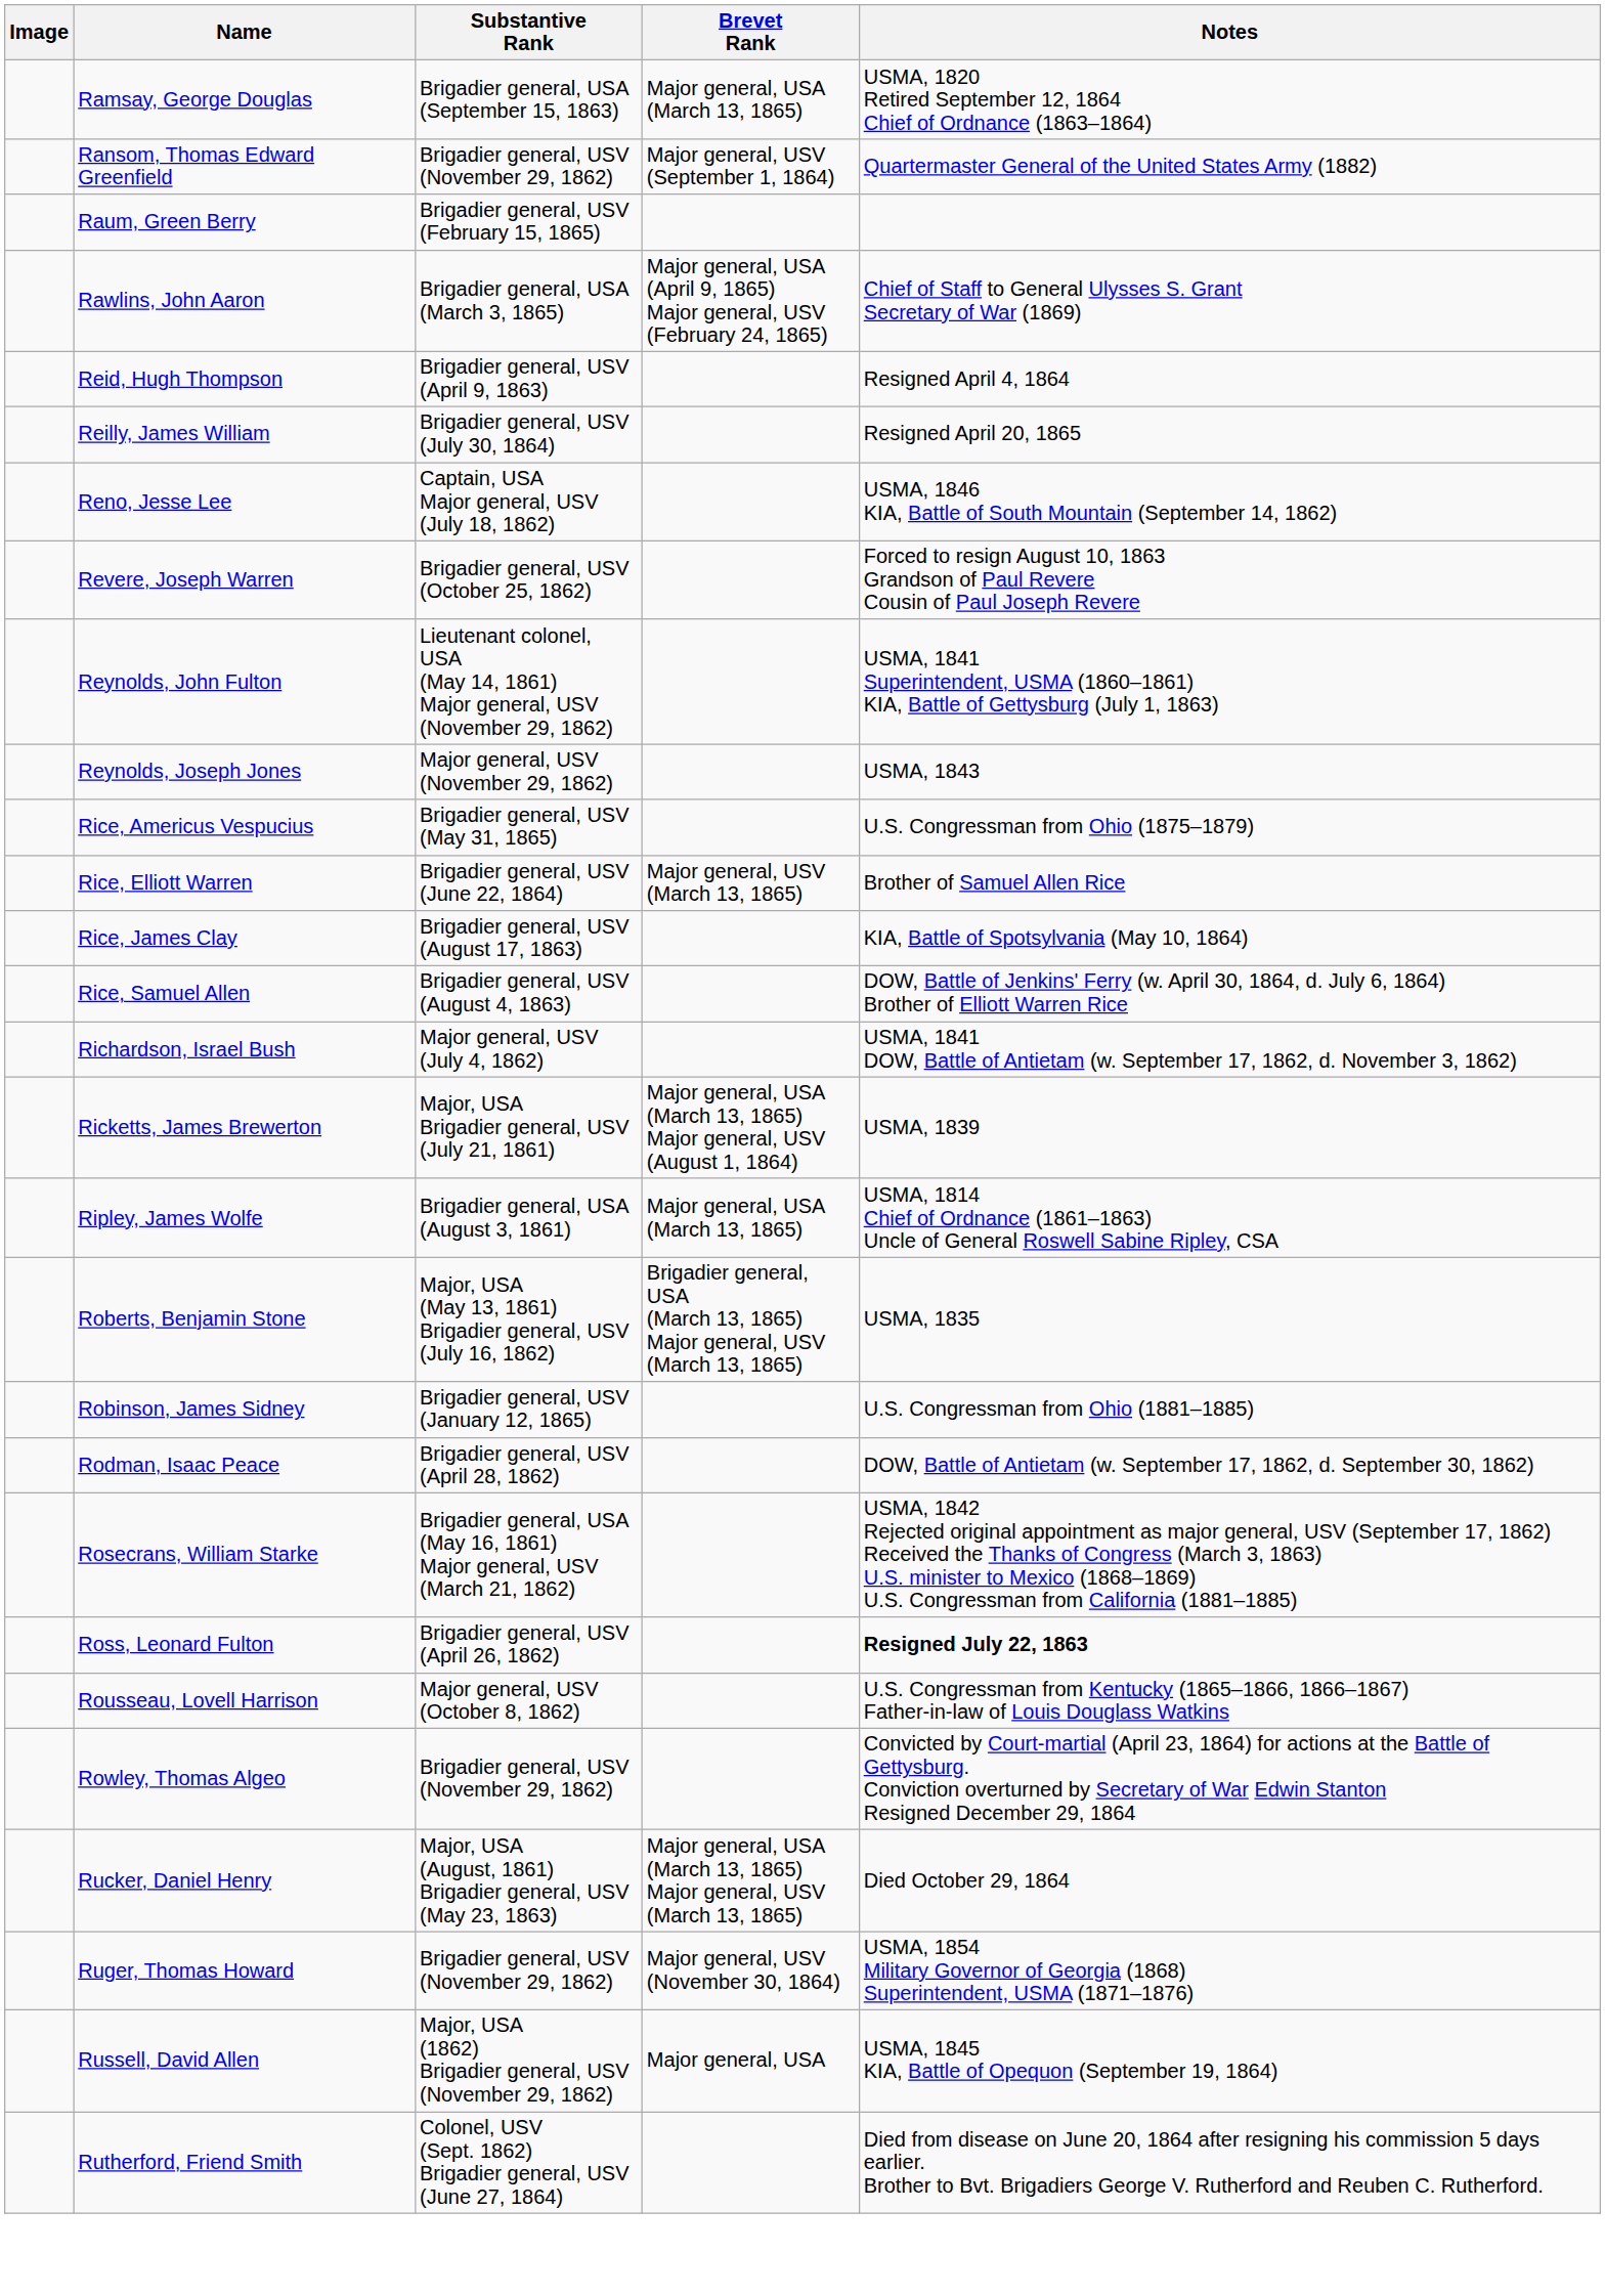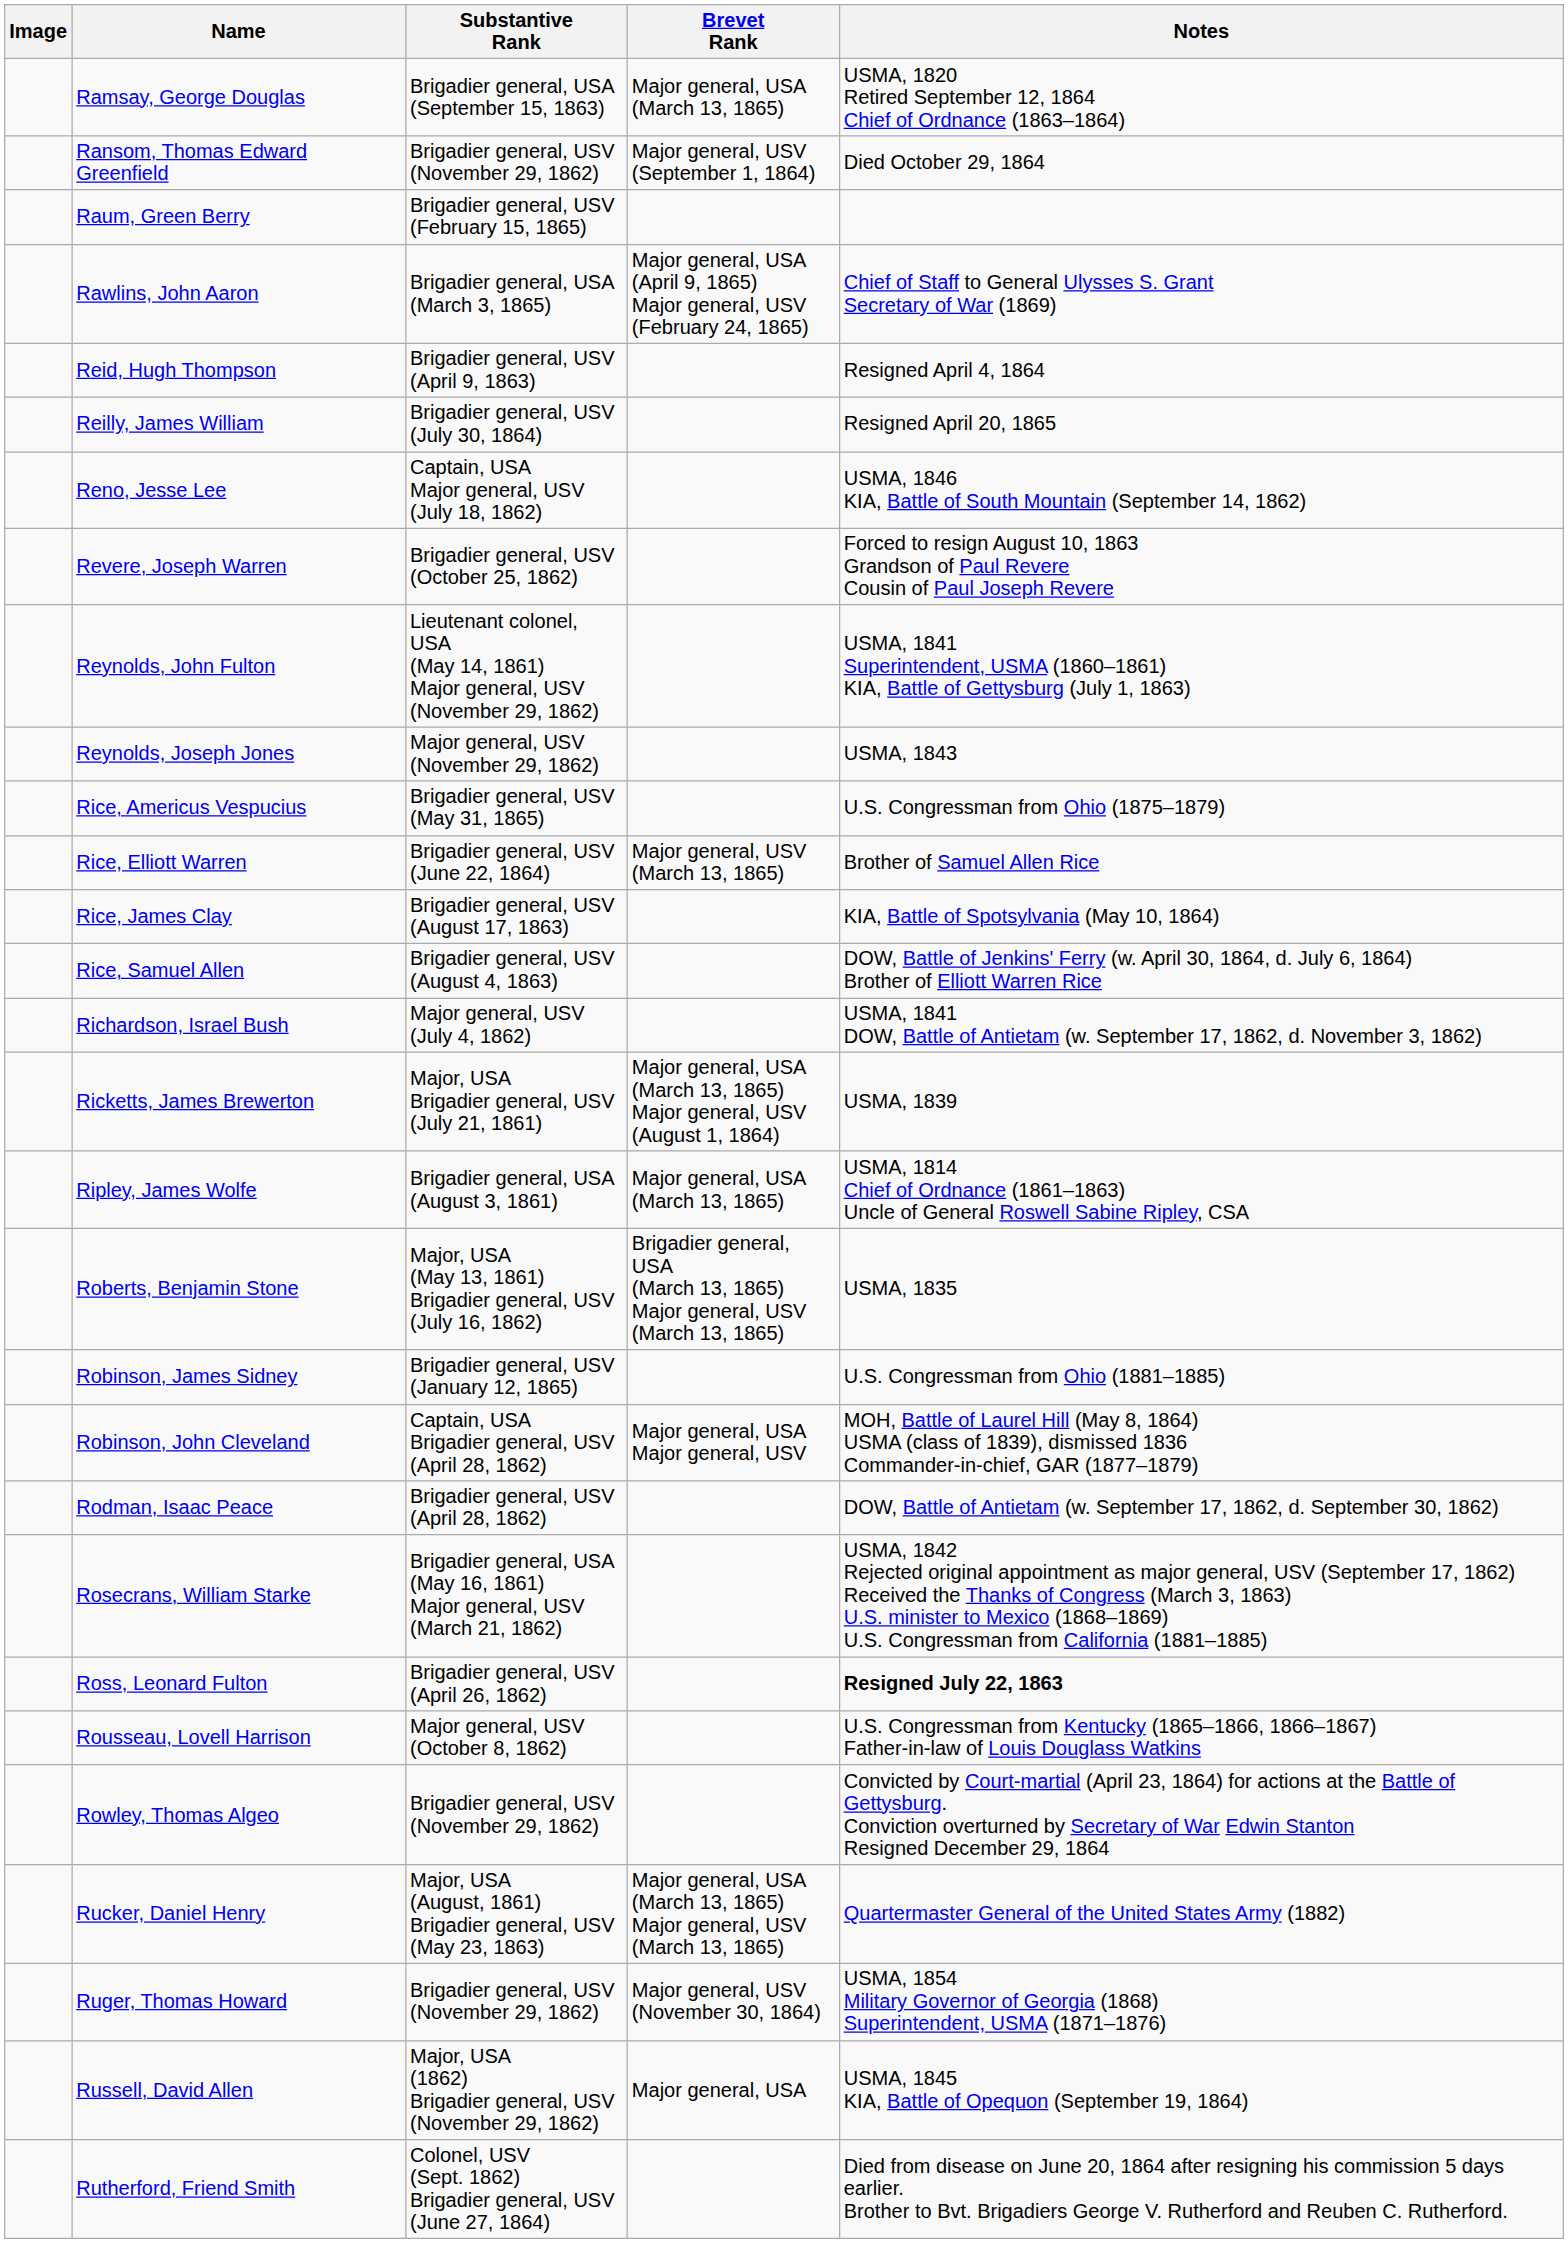 <table class="wikitable sortable">
 <tr>
 <th class="unsortable">Image</th>
 <th>Name</th>
 <th>Substantive<br>Rank</th>
 <th><a href='#'>Brevet</a><br>Rank</th>
 <th class="unsortable">Notes</th>
 </tr>
 <tr>
 <td></td>
 <td><a href='#'>Ramsay, George Douglas</a></td>
 <td>Brigadier general, USA<br>(September 15, 1863)</td>
 <td>Major general, USA<br>(March 13, 1865)</td>
 <td>USMA, 1820<br>Retired September 12, 1864<br><a href='#'>Chief of Ordnance</a> (1863–1864)</td>
 </tr>
 <tr>
 <td></td>
 <td><a href='#'>Ransom, Thomas Edward Greenfield</a></td>
 <td>Brigadier general, USV<br>(November 29, 1862)</td>
 <td>Major general, USV<br>(September 1, 1864)</td>
-<td><a href='#'>Quartermaster General of the United States Army</a> (1882)</td>
+<td>Died October 29, 1864</td>
 </tr>
 <tr>
 <td></td>
 <td><a href='#'>Raum, Green Berry</a></td>
 <td>Brigadier general, USV<br>(February 15, 1865)</td>
 <td></td>
 <td></td>
 </tr>
 <tr>
 <td></td>
 <td><a href='#'>Rawlins, John Aaron</a></td>
 <td>Brigadier general, USA<br>(March 3, 1865)</td>
 <td>Major general, USA<br>(April 9, 1865)<br>Major general, USV<br>(February 24, 1865)</td>
 <td><a href='#'>Chief of Staff</a> to General <a href='#'>Ulysses S. Grant</a><br><a href='#'>Secretary of War</a> (1869)</td>
 </tr>
 <tr>
 <td></td>
 <td><a href='#'>Reid, Hugh Thompson</a></td>
 <td>Brigadier general, USV<br>(April 9, 1863)</td>
 <td></td>
 <td>Resigned April 4, 1864</td>
 </tr>
 <tr>
 <td></td>
 <td><a href='#'>Reilly, James William</a></td>
 <td>Brigadier general, USV<br>(July 30, 1864)</td>
 <td></td>
 <td>Resigned April 20, 1865</td>
 </tr>
 <tr>
 <td></td>
 <td><a href='#'>Reno, Jesse Lee</a></td>
 <td>Captain, USA<br>Major general, USV<br>(July 18, 1862)</td>
 <td></td>
 <td>USMA, 1846<br>KIA, <a href='#'>Battle of South Mountain</a> (September 14, 1862)</td>
 </tr>
 <tr>
 <td></td>
 <td><a href='#'>Revere, Joseph Warren</a></td>
 <td>Brigadier general, USV<br>(October 25, 1862)</td>
 <td></td>
 <td>Forced to resign August 10, 1863<br>Grandson of <a href='#'>Paul Revere</a><br>Cousin of <a href='#'>Paul Joseph Revere</a></td>
 </tr>
 <tr>
 <td></td>
 <td><a href='#'>Reynolds, John Fulton</a></td>
 <td>Lieutenant colonel, USA<br>(May 14, 1861)<br>Major general, USV<br>(November 29, 1862)</td>
 <td></td>
 <td>USMA, 1841<br><a href='#'>Superintendent, USMA</a> (1860–1861)<br>KIA, <a href='#'>Battle of Gettysburg</a> (July 1, 1863)</td>
 </tr>
 <tr>
 <td></td>
 <td><a href='#'>Reynolds, Joseph Jones</a></td>
 <td>Major general, USV<br>(November 29, 1862)</td>
 <td></td>
 <td>USMA, 1843</td>
 </tr>
 <tr>
 <td></td>
 <td><a href='#'>Rice, Americus Vespucius</a></td>
 <td>Brigadier general, USV<br>(May 31, 1865)</td>
 <td></td>
 <td>U.S. Congressman from <a href='#'>Ohio</a> (1875–1879)</td>
 </tr>
 <tr>
 <td></td>
 <td><a href='#'>Rice, Elliott Warren</a></td>
 <td>Brigadier general, USV<br>(June 22, 1864)</td>
 <td>Major general, USV<br>(March 13, 1865)</td>
 <td>Brother of <a href='#'>Samuel Allen Rice</a></td>
 </tr>
 <tr>
 <td></td>
 <td><a href='#'>Rice, James Clay</a></td>
 <td>Brigadier general, USV<br>(August 17, 1863)</td>
 <td></td>
 <td>KIA, <a href='#'>Battle of Spotsylvania</a> (May 10, 1864)</td>
 </tr>
 <tr>
 <td></td>
 <td><a href='#'>Rice, Samuel Allen</a></td>
 <td>Brigadier general, USV<br>(August 4, 1863)</td>
 <td></td>
 <td>DOW, <a href='#'>Battle of Jenkins' Ferry</a> (w. April 30, 1864, d. July 6, 1864)<br>Brother of <a href='#'>Elliott Warren Rice</a></td>
 </tr>
 <tr>
 <td></td>
 <td><a href='#'>Richardson, Israel Bush</a></td>
 <td>Major general, USV<br>(July 4, 1862)</td>
 <td></td>
 <td>USMA, 1841<br>DOW, <a href='#'>Battle of Antietam</a> (w. September 17, 1862, d. November 3, 1862)</td>
 </tr>
 <tr>
 <td></td>
 <td><a href='#'>Ricketts, James Brewerton</a></td>
 <td>Major, USA<br>Brigadier general, USV<br>(July 21, 1861)</td>
 <td>Major general, USA<br>(March 13, 1865)<br>Major general, USV<br>(August 1, 1864)</td>
 <td>USMA, 1839</td>
 </tr>
 <tr>
 <td></td>
 <td><a href='#'>Ripley, James Wolfe</a></td>
 <td>Brigadier general, USA<br>(August 3, 1861)</td>
 <td>Major general, USA<br>(March 13, 1865)</td>
 <td>USMA, 1814<br><a href='#'>Chief of Ordnance</a> (1861–1863)<br>Uncle of General <a href='#'>Roswell Sabine Ripley</a>, CSA</td>
 </tr>
 <tr>
 <td></td>
 <td><a href='#'>Roberts, Benjamin Stone</a></td>
 <td>Major, USA<br>(May 13, 1861)<br>Brigadier general, USV<br>(July 16, 1862)</td>
 <td>Brigadier general, USA<br>(March 13, 1865)<br>Major general, USV<br>(March 13, 1865)</td>
 <td>USMA, 1835</td>
 </tr>
 <tr>
 <td></td>
 <td><a href='#'>Robinson, James Sidney</a></td>
 <td>Brigadier general, USV<br>(January 12, 1865)</td>
 <td></td>
 <td>U.S. Congressman from <a href='#'>Ohio</a> (1881–1885)</td>
 </tr>
 <tr>
 <td></td>
+<td><a href='#'>Robinson, John Cleveland</a></td>
+<td>Captain, USA<br>Brigadier general, USV<br>(April 28, 1862)</td>
+<td>Major general, USA<br>Major general, USV</td>
+<td>MOH, <a href='#'>Battle of Laurel Hill</a> (May 8, 1864)<br>USMA (class of 1839), dismissed 1836<br>Commander-in-chief, GAR (1877–1879)</td>
+</tr>
+<tr>
+<td></td>
 <td><a href='#'>Rodman, Isaac Peace</a></td>
 <td>Brigadier general, USV<br>(April 28, 1862)</td>
 <td></td>
 <td>DOW, <a href='#'>Battle of Antietam</a> (w. September 17, 1862, d. September 30, 1862)</td>
 </tr>
 <tr>
 <td></td>
 <td><a href='#'>Rosecrans, William Starke</a></td>
 <td>Brigadier general, USA<br>(May 16, 1861)<br>Major general, USV<br>(March 21, 1862)</td>
 <td></td>
 <td>USMA, 1842<br>Rejected original appointment as major general, USV (September 17, 1862)<br>Received the <a href='#'>Thanks of Congress</a> (March 3, 1863)<br><a href='#'>U.S. minister to Mexico</a> (1868–1869)<br>U.S. Congressman from <a href='#'>California</a> (1881–1885)</td>
 </tr>
 <tr>
 <td></td>
 <td><a href='#'>Ross, Leonard Fulton</a></td>
 <td>Brigadier general, USV<br>(April 26, 1862)</td>
 <td></td>
 <td><strong>Resigned July 22, 1863</strong></td>
 </tr>
 <tr>
 <td></td>
 <td><a href='#'>Rousseau, Lovell Harrison</a></td>
 <td>Major general, USV<br>(October 8, 1862)</td>
 <td></td>
 <td>U.S. Congressman from <a href='#'>Kentucky</a> (1865–1866, 1866–1867)<br>Father-in-law of <a href='#'>Louis Douglass Watkins</a></td>
 </tr>
 <tr>
 <td></td>
 <td><a href='#'>Rowley, Thomas Algeo</a></td>
 <td>Brigadier general, USV<br>(November 29, 1862)</td>
 <td></td>
 <td>Convicted by <a href='#'>Court-martial</a> (April 23, 1864) for actions at the <a href='#'>Battle of Gettysburg</a>.<br>Conviction overturned by <a href='#'>Secretary of War</a> <a href='#'>Edwin Stanton</a><br>Resigned December 29, 1864</td>
 </tr>
 <tr>
 <td></td>
 <td><a href='#'>Rucker, Daniel Henry</a></td>
 <td>Major, USA<br>(August, 1861)<br>Brigadier general, USV<br>(May 23, 1863)</td>
 <td>Major general, USA<br>(March 13, 1865)<br>Major general, USV<br>(March 13, 1865)</td>
-<td>Died October 29, 1864</td>
+<td><a href='#'>Quartermaster General of the United States Army</a> (1882)</td>
 </tr>
 <tr>
 <td></td>
 <td><a href='#'>Ruger, Thomas Howard</a></td>
 <td>Brigadier general, USV<br>(November 29, 1862)</td>
 <td>Major general, USV<br>(November 30, 1864)</td>
 <td>USMA, 1854<br><a href='#'>Military Governor of Georgia</a> (1868)<br><a href='#'>Superintendent, USMA</a> (1871–1876)</td>
 </tr>
 <tr>
 <td></td>
 <td><a href='#'>Russell, David Allen</a></td>
 <td>Major, USA<br>(1862)<br>Brigadier general, USV<br>(November 29, 1862)</td>
 <td>Major general, USA</td>
 <td>USMA, 1845<br>KIA, <a href='#'>Battle of Opequon</a> (September 19, 1864)</td>
 </tr>
 <tr>
 <td></td>
 <td><a href='#'>Rutherford, Friend Smith</a></td>
 <td>Colonel, USV<br>(Sept. 1862)<br>Brigadier general, USV<br>(June 27, 1864)</td>
 <td></td>
 <td>Died from disease on June 20, 1864 after resigning his commission 5 days earlier. <br> Brother to Bvt. Brigadiers George V. Rutherford and Reuben C. Rutherford.</td>
 </tr>
 </table>
